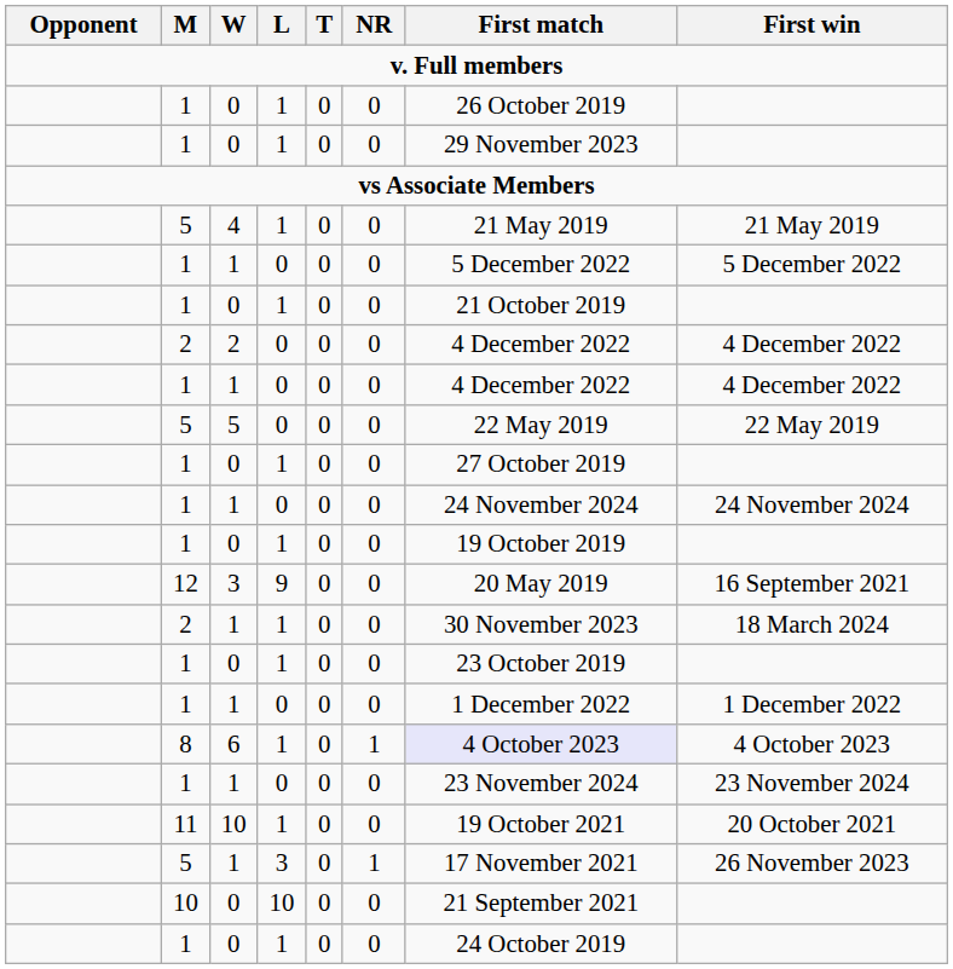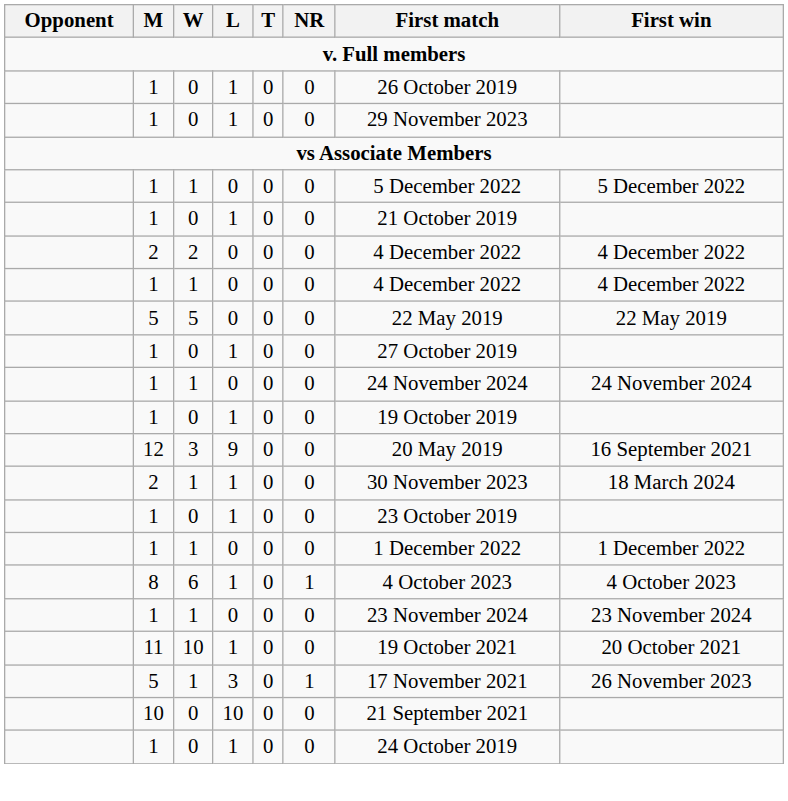 <table class="wikitable" style="text-align: center; width: 600px;">
 <tr>
 <th>Opponent</th>
 <th>M</th>
 <th>W</th>
 <th>L</th>
 <th>T</th>
 <th>NR</th>
 <th>First match</th>
 <th>First win</th>
 </tr>
 <tr>
 <td colspan="8" style="text-align:center;"><strong>v. Full members</strong></td>
 </tr>
 <tr>
 <td align=left></td>
 <td>1</td>
 <td>0</td>
 <td>1</td>
 <td>0</td>
 <td>0</td>
 <td>26 October 2019</td>
 <td></td>
 </tr>
 <tr>
 <td align=left></td>
 <td>1</td>
 <td>0</td>
 <td>1</td>
 <td>0</td>
 <td>0</td>
 <td>29 November 2023</td>
 <td></td>
 </tr>
 <tr>
 <td colspan="8" style="text-align:center;"><strong>vs Associate Members</strong></td>
-</tr>
-<tr>
-<td align=left></td>
-<td>5</td>
-<td>4</td>
-<td>1</td>
-<td>0</td>
-<td>0</td>
-<td>21 May 2019</td>
-<td>21 May 2019</td>
 </tr>
 <tr>
 <td align=left></td>
 <td>1</td>
 <td>1</td>
 <td>0</td>
 <td>0</td>
 <td>0</td>
 <td>5 December 2022</td>
 <td>5 December 2022</td>
 </tr>
 <tr>
 <td align=left></td>
 <td>1</td>
 <td>0</td>
 <td>1</td>
 <td>0</td>
 <td>0</td>
 <td>21 October 2019</td>
 <td></td>
 </tr>
 <tr>
 <td align=left></td>
 <td>2</td>
 <td>2</td>
 <td>0</td>
 <td>0</td>
 <td>0</td>
 <td>4 December 2022</td>
 <td>4 December 2022</td>
 </tr>
 <tr>
 <td align=left></td>
 <td>1</td>
 <td>1</td>
 <td>0</td>
 <td>0</td>
 <td>0</td>
 <td>4 December 2022</td>
 <td>4 December 2022</td>
 </tr>
 <tr>
 <td align=left></td>
 <td>5</td>
 <td>5</td>
 <td>0</td>
 <td>0</td>
 <td>0</td>
 <td>22 May 2019</td>
 <td>22 May 2019</td>
 </tr>
 <tr>
 <td align=left></td>
 <td>1</td>
 <td>0</td>
 <td>1</td>
 <td>0</td>
 <td>0</td>
 <td>27 October 2019</td>
 <td></td>
 </tr>
 <tr>
 <td align=left></td>
 <td>1</td>
 <td>1</td>
 <td>0</td>
 <td>0</td>
 <td>0</td>
 <td>24 November 2024</td>
 <td>24 November 2024</td>
 </tr>
 <tr>
 <td align=left></td>
 <td>1</td>
 <td>0</td>
 <td>1</td>
 <td>0</td>
 <td>0</td>
 <td>19 October 2019</td>
 <td></td>
 </tr>
 <tr>
 <td align=left></td>
 <td>12</td>
 <td>3</td>
 <td>9</td>
 <td>0</td>
 <td>0</td>
 <td>20 May 2019</td>
 <td>16 September 2021</td>
 </tr>
 <tr>
 <td align=left></td>
 <td>2</td>
 <td>1</td>
 <td>1</td>
 <td>0</td>
 <td>0</td>
 <td>30 November 2023</td>
 <td>18 March 2024</td>
 </tr>
 <tr>
 <td align=left></td>
 <td>1</td>
 <td>0</td>
 <td>1</td>
 <td>0</td>
 <td>0</td>
 <td>23 October 2019</td>
 <td></td>
 </tr>
 <tr>
 <td align=left></td>
 <td>1</td>
 <td>1</td>
 <td>0</td>
 <td>0</td>
 <td>0</td>
 <td>1 December 2022</td>
 <td>1 December 2022</td>
 </tr>
 <tr>
 <td align=left></td>
 <td>8</td>
 <td>6</td>
 <td>1</td>
 <td>0</td>
 <td>1</td>
-<td style="background: lavender;">4 October 2023</td>
+<td>4 October 2023</td>
 <td>4 October 2023</td>
 </tr>
 <tr>
 <td align=left></td>
 <td>1</td>
 <td>1</td>
 <td>0</td>
 <td>0</td>
 <td>0</td>
 <td>23 November 2024</td>
 <td>23 November 2024</td>
 </tr>
 <tr>
 <td align=left></td>
 <td>11</td>
 <td>10</td>
 <td>1</td>
 <td>0</td>
 <td>0</td>
 <td>19 October 2021</td>
 <td>20 October 2021</td>
 </tr>
 <tr>
 <td align=left></td>
 <td>5</td>
 <td>1</td>
 <td>3</td>
 <td>0</td>
 <td>1</td>
 <td>17 November 2021</td>
 <td>26 November 2023</td>
 </tr>
 <tr>
 <td align=left></td>
 <td>10</td>
 <td>0</td>
 <td>10</td>
 <td>0</td>
 <td>0</td>
 <td>21 September 2021</td>
 <td></td>
 </tr>
 <tr>
 <td align=left></td>
 <td>1</td>
 <td>0</td>
 <td>1</td>
 <td>0</td>
 <td>0</td>
 <td>24 October 2019</td>
 <td></td>
 </tr>
 </table>
